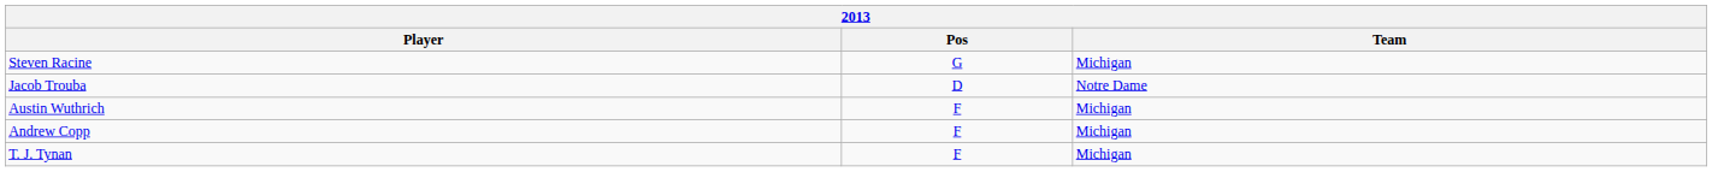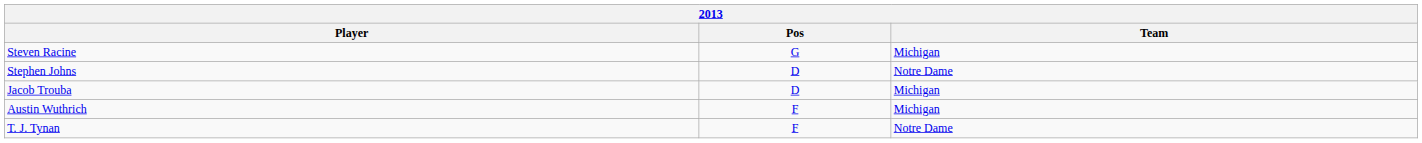 <table class="wikitable" width=95%>
 <tr>
 <th colspan=3><a href='#'>2013</a></th>
 </tr>
 <tr>
 <th>Player</th>
 <th>Pos</th>
 <th>Team</th>
 </tr>
 <tr>
 <td><a href='#'>Steven Racine</a></td>
 <td style="text-align:center;"><a href='#'>G</a></td>
 <td><a href='#'>Michigan</a></td>
 </tr>
 <tr>
+<td><a href='#'>Stephen Johns</a></td>
+<td style="text-align:center;"><a href='#'>D</a></td>
+<td><a href='#'>Notre Dame</a></td>
+</tr>
+<tr>
 <td><a href='#'>Jacob Trouba</a></td>
 <td style="text-align:center;"><a href='#'>D</a></td>
-<td><a href='#'>Notre Dame</a></td>
+<td><a href='#'>Michigan</a></td>
 </tr>
 <tr>
 <td><a href='#'>Austin Wuthrich</a></td>
 <td style="text-align:center;"><a href='#'>F</a></td>
 <td><a href='#'>Michigan</a></td>
 </tr>
 <tr>
-<td><a href='#'>Andrew Copp</a></td>
-<td style="text-align:center;"><a href='#'>F</a></td>
-<td><a href='#'>Michigan</a></td>
-</tr>
-<tr>
 <td><a href='#'>T. J. Tynan</a></td>
 <td style="text-align:center;"><a href='#'>F</a></td>
-<td><a href='#'>Michigan</a></td>
+<td><a href='#'>Notre Dame</a></td>
 </tr>
 </table>
